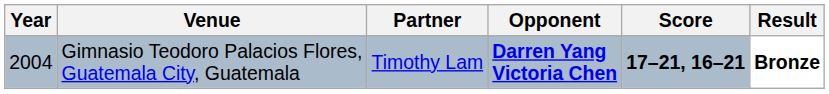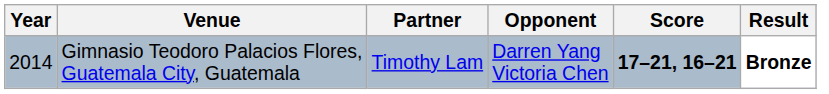 <table class="sortable wikitable" style="font-size: 90%;">
 <tr>
 <th>Year</th>
 <th>Venue</th>
 <th>Partner</th>
 <th>Opponent</th>
 <th>Score</th>
 <th>Result</th>
 </tr>
 <tr style="background:#AABBCC">
-<td align="center">2004</td>
+<td align="center">2014</td>
 <td align="left">Gimnasio Teodoro Palacios Flores,<br><a href='#'>Guatemala City</a>, Guatemala</td>
 <td align="left"> <a href='#'>Timothy Lam</a></td>
-<td align="left"><strong> <a href='#'>Darren Yang</a><br> <a href='#'>Victoria Chen</a></strong></td>
+<td align="left"> <a href='#'>Darren Yang</a><br> <a href='#'>Victoria Chen</a></td>
 <td align="left"><strong>17–21, 16–21</strong></td>
 <td style="text-align:left; background:white"> <strong>Bronze</strong></td>
 </tr>
 </table>
